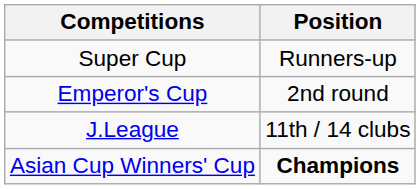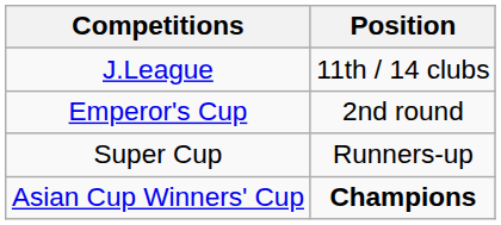 <table class="wikitable" style="text-align:center;">
 <tr>
 <th>Competitions</th>
 <th>Position</th>
 </tr>
 <tr>
-<td>Super Cup</td>
-<td>Runners-up</td>
+<td><a href='#'>J.League</a></td>
+<td>11th / 14 clubs</td>
 </tr>
 <tr>
 <td><a href='#'>Emperor's Cup</a></td>
 <td>2nd round</td>
 </tr>
 <tr>
-<td><a href='#'>J.League</a></td>
-<td>11th / 14 clubs</td>
+<td>Super Cup</td>
+<td>Runners-up</td>
 </tr>
 <tr>
 <td><a href='#'>Asian Cup Winners' Cup</a></td>
 <td><strong>Champions</strong></td>
 </tr>
 </table>
